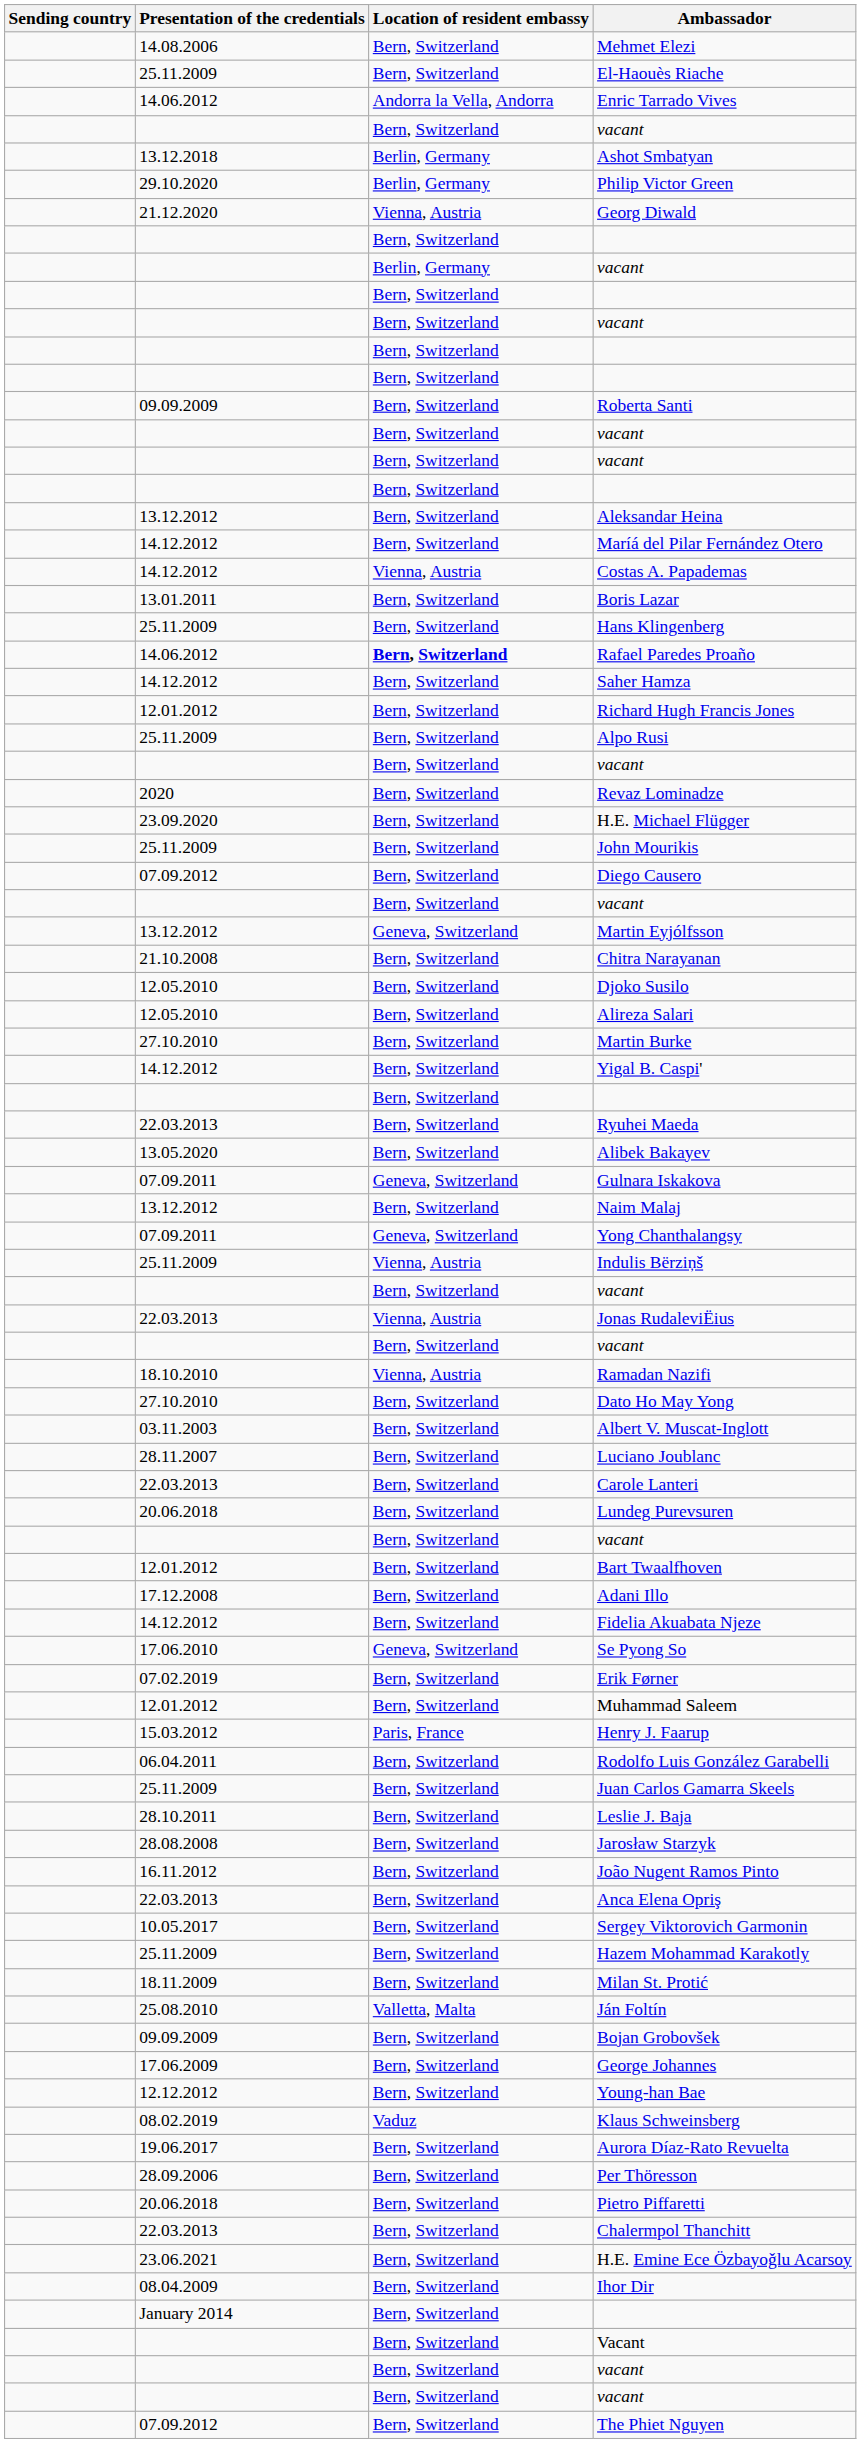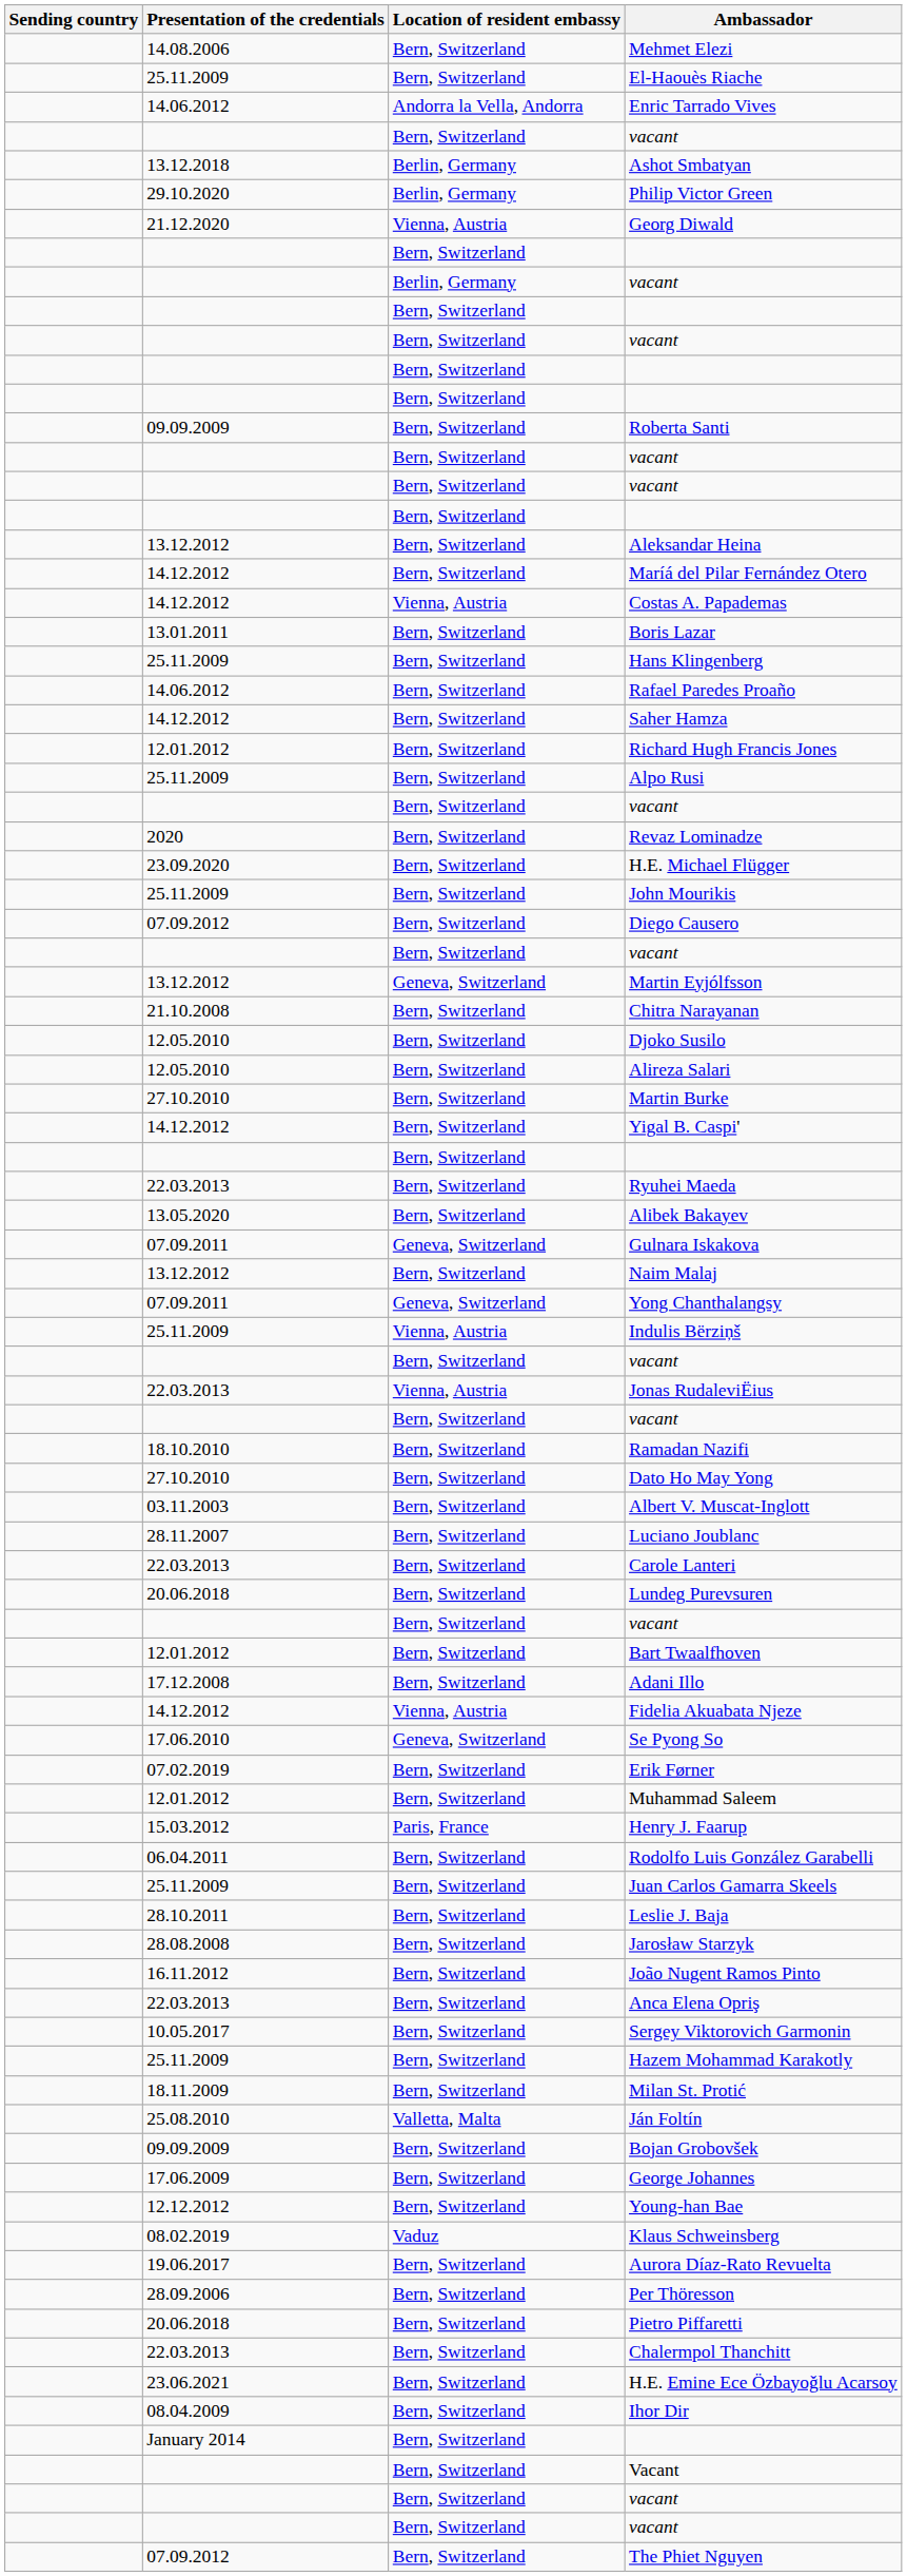 <table class="wikitable sortable">
 <tr>
 <th>Sending country</th>
 <th>Presentation of the credentials</th>
 <th>Location of resident embassy</th>
 <th>Ambassador</th>
 </tr>
 <tr>
 <td></td>
 <td>14.08.2006</td>
 <td><a href='#'>Bern</a>, <a href='#'>Switzerland</a></td>
 <td><a href='#'>Mehmet Elezi</a></td>
 </tr>
 <tr>
 <td></td>
 <td>25.11.2009</td>
 <td><a href='#'>Bern</a>, <a href='#'>Switzerland</a></td>
 <td><a href='#'>El-Haouès Riache</a></td>
 </tr>
 <tr>
 <td></td>
 <td>14.06.2012</td>
 <td><a href='#'>Andorra la Vella</a>, <a href='#'>Andorra</a></td>
 <td><a href='#'>Enric Tarrado Vives</a></td>
 </tr>
 <tr>
 <td></td>
 <td></td>
 <td><a href='#'>Bern</a>, <a href='#'>Switzerland</a></td>
 <td><em>vacant</em></td>
 </tr>
 <tr>
 <td></td>
 <td>13.12.2018</td>
 <td><a href='#'>Berlin</a>, <a href='#'>Germany</a></td>
 <td><a href='#'>Ashot Smbatyan</a></td>
 </tr>
 <tr>
 <td></td>
 <td>29.10.2020</td>
 <td><a href='#'>Berlin</a>, <a href='#'>Germany</a></td>
 <td><a href='#'>Philip Victor Green</a></td>
 </tr>
 <tr>
 <td></td>
 <td>21.12.2020</td>
 <td><a href='#'>Vienna</a>, <a href='#'>Austria</a></td>
 <td><a href='#'>Georg Diwald</a></td>
 </tr>
 <tr>
 <td></td>
 <td></td>
 <td><a href='#'>Bern</a>, <a href='#'>Switzerland</a></td>
 <td></td>
 </tr>
 <tr>
 <td></td>
 <td></td>
 <td><a href='#'>Berlin</a>, <a href='#'>Germany</a></td>
 <td><em>vacant</em></td>
 </tr>
 <tr>
 <td></td>
 <td></td>
 <td><a href='#'>Bern</a>, <a href='#'>Switzerland</a></td>
 <td></td>
 </tr>
 <tr>
 <td></td>
 <td></td>
 <td><a href='#'>Bern</a>, <a href='#'>Switzerland</a></td>
 <td><em>vacant</em></td>
 </tr>
 <tr>
 <td></td>
 <td></td>
 <td><a href='#'>Bern</a>, <a href='#'>Switzerland</a></td>
 <td></td>
 </tr>
 <tr>
 <td></td>
 <td></td>
 <td><a href='#'>Bern</a>, <a href='#'>Switzerland</a></td>
 <td></td>
 </tr>
 <tr>
 <td></td>
 <td>09.09.2009</td>
 <td><a href='#'>Bern</a>, <a href='#'>Switzerland</a></td>
 <td><a href='#'>Roberta Santi</a></td>
 </tr>
 <tr>
 <td></td>
 <td></td>
 <td><a href='#'>Bern</a>, <a href='#'>Switzerland</a></td>
 <td><em>vacant</em></td>
 </tr>
 <tr>
 <td></td>
 <td></td>
 <td><a href='#'>Bern</a>, <a href='#'>Switzerland</a></td>
 <td><em>vacant</em></td>
 </tr>
 <tr>
 <td></td>
 <td></td>
 <td><a href='#'>Bern</a>, <a href='#'>Switzerland</a></td>
 <td></td>
 </tr>
 <tr>
 <td></td>
 <td>13.12.2012</td>
 <td><a href='#'>Bern</a>, <a href='#'>Switzerland</a></td>
 <td><a href='#'>Aleksandar Heina</a></td>
 </tr>
 <tr>
 <td></td>
 <td>14.12.2012</td>
 <td><a href='#'>Bern</a>, <a href='#'>Switzerland</a></td>
 <td><a href='#'>Maríá del Pilar Fernández Otero</a></td>
 </tr>
 <tr>
 <td></td>
 <td>14.12.2012</td>
 <td><a href='#'>Vienna</a>, <a href='#'>Austria</a></td>
 <td><a href='#'>Costas A. Papademas</a></td>
 </tr>
 <tr>
 <td></td>
 <td>13.01.2011</td>
 <td><a href='#'>Bern</a>, <a href='#'>Switzerland</a></td>
 <td><a href='#'>Boris Lazar</a></td>
 </tr>
 <tr>
 <td></td>
 <td>25.11.2009</td>
 <td><a href='#'>Bern</a>, <a href='#'>Switzerland</a></td>
 <td><a href='#'>Hans Klingenberg</a></td>
 </tr>
 <tr>
 <td></td>
 <td>14.06.2012</td>
-<td><strong><a href='#'>Bern</a>, <a href='#'>Switzerland</a></strong></td>
+<td><a href='#'>Bern</a>, <a href='#'>Switzerland</a></td>
 <td><a href='#'>Rafael Paredes Proaño</a></td>
 </tr>
 <tr>
 <td></td>
 <td>14.12.2012</td>
 <td><a href='#'>Bern</a>, <a href='#'>Switzerland</a></td>
 <td><a href='#'>Saher Hamza</a></td>
 </tr>
 <tr>
 <td></td>
 <td>12.01.2012</td>
 <td><a href='#'>Bern</a>, <a href='#'>Switzerland</a></td>
 <td><a href='#'>Richard Hugh Francis Jones</a></td>
 </tr>
 <tr>
 <td></td>
 <td>25.11.2009</td>
 <td><a href='#'>Bern</a>, <a href='#'>Switzerland</a></td>
 <td><a href='#'>Alpo Rusi</a></td>
 </tr>
 <tr>
 <td></td>
 <td></td>
 <td><a href='#'>Bern</a>, <a href='#'>Switzerland</a></td>
 <td><em>vacant</em></td>
 </tr>
 <tr>
 <td></td>
 <td>2020</td>
 <td><a href='#'>Bern</a>, <a href='#'>Switzerland</a></td>
 <td><a href='#'>Revaz Lominadze</a></td>
 </tr>
 <tr>
 <td></td>
 <td>23.09.2020</td>
 <td><a href='#'>Bern</a>, <a href='#'>Switzerland</a></td>
 <td>H.E. <a href='#'>Michael Flügger</a></td>
 </tr>
 <tr>
 <td></td>
 <td>25.11.2009</td>
 <td><a href='#'>Bern</a>, <a href='#'>Switzerland</a></td>
 <td><a href='#'>John Mourikis</a></td>
 </tr>
 <tr>
 <td></td>
 <td>07.09.2012</td>
 <td><a href='#'>Bern</a>, <a href='#'>Switzerland</a></td>
 <td><a href='#'>Diego Causero</a></td>
 </tr>
 <tr>
 <td></td>
 <td></td>
 <td><a href='#'>Bern</a>, <a href='#'>Switzerland</a></td>
 <td><em>vacant</em></td>
 </tr>
 <tr>
 <td></td>
 <td>13.12.2012</td>
 <td><a href='#'>Geneva</a>, <a href='#'>Switzerland</a></td>
 <td><a href='#'>Martin Eyjólfsson</a></td>
 </tr>
 <tr>
 <td></td>
 <td>21.10.2008</td>
 <td><a href='#'>Bern</a>, <a href='#'>Switzerland</a></td>
 <td><a href='#'>Chitra Narayanan</a></td>
 </tr>
 <tr>
 <td></td>
 <td>12.05.2010</td>
 <td><a href='#'>Bern</a>, <a href='#'>Switzerland</a></td>
 <td><a href='#'>Djoko Susilo</a></td>
 </tr>
 <tr>
 <td></td>
 <td>12.05.2010</td>
 <td><a href='#'>Bern</a>, <a href='#'>Switzerland</a></td>
 <td><a href='#'>Alireza Salari</a></td>
 </tr>
 <tr>
 <td></td>
 <td>27.10.2010</td>
 <td><a href='#'>Bern</a>, <a href='#'>Switzerland</a></td>
 <td><a href='#'>Martin Burke</a></td>
 </tr>
 <tr>
 <td></td>
 <td>14.12.2012</td>
 <td><a href='#'>Bern</a>, <a href='#'>Switzerland</a></td>
 <td><a href='#'>Yigal B. Caspi</a>'</td>
 </tr>
 <tr>
 <td></td>
 <td></td>
 <td><a href='#'>Bern</a>, <a href='#'>Switzerland</a></td>
 <td></td>
 </tr>
 <tr>
 <td></td>
 <td>22.03.2013</td>
 <td><a href='#'>Bern</a>, <a href='#'>Switzerland</a></td>
 <td><a href='#'>Ryuhei Maeda</a></td>
 </tr>
 <tr>
 <td></td>
 <td>13.05.2020</td>
 <td><a href='#'>Bern</a>, <a href='#'>Switzerland</a></td>
 <td><a href='#'>Alibek Bakayev</a></td>
 </tr>
 <tr>
 <td></td>
 <td>07.09.2011</td>
 <td><a href='#'>Geneva</a>, <a href='#'>Switzerland</a></td>
 <td><a href='#'>Gulnara Iskakova</a></td>
 </tr>
 <tr>
 <td></td>
 <td>13.12.2012</td>
 <td><a href='#'>Bern</a>, <a href='#'>Switzerland</a></td>
 <td><a href='#'>Naim Malaj</a></td>
 </tr>
 <tr>
 <td></td>
 <td>07.09.2011</td>
 <td><a href='#'>Geneva</a>, <a href='#'>Switzerland</a></td>
 <td><a href='#'>Yong Chanthalangsy</a></td>
 </tr>
 <tr>
 <td></td>
 <td>25.11.2009</td>
 <td><a href='#'>Vienna</a>, <a href='#'>Austria</a></td>
 <td><a href='#'>Indulis Bërziņš</a></td>
 </tr>
 <tr>
 <td></td>
 <td></td>
 <td><a href='#'>Bern</a>, <a href='#'>Switzerland</a></td>
 <td><em>vacant</em></td>
 </tr>
 <tr>
 <td></td>
 <td>22.03.2013</td>
 <td><a href='#'>Vienna</a>, <a href='#'>Austria</a></td>
 <td><a href='#'>Jonas RudaleviËius</a></td>
 </tr>
 <tr>
 <td></td>
 <td></td>
 <td><a href='#'>Bern</a>, <a href='#'>Switzerland</a></td>
 <td><em>vacant</em></td>
 </tr>
 <tr>
 <td></td>
 <td>18.10.2010</td>
-<td><a href='#'>Vienna</a>, <a href='#'>Austria</a></td>
+<td><a href='#'>Bern</a>, <a href='#'>Switzerland</a></td>
 <td><a href='#'>Ramadan Nazifi</a></td>
 </tr>
 <tr>
 <td></td>
 <td>27.10.2010</td>
 <td><a href='#'>Bern</a>, <a href='#'>Switzerland</a></td>
 <td><a href='#'>Dato Ho May Yong</a></td>
 </tr>
 <tr>
 <td></td>
 <td>03.11.2003</td>
 <td><a href='#'>Bern</a>, <a href='#'>Switzerland</a></td>
 <td><a href='#'>Albert V. Muscat-Inglott</a></td>
 </tr>
 <tr>
 <td></td>
 <td>28.11.2007</td>
 <td><a href='#'>Bern</a>, <a href='#'>Switzerland</a></td>
 <td><a href='#'>Luciano Joublanc</a></td>
 </tr>
 <tr>
 <td></td>
 <td>22.03.2013</td>
 <td><a href='#'>Bern</a>, <a href='#'>Switzerland</a></td>
 <td><a href='#'>Carole Lanteri</a></td>
 </tr>
 <tr>
 <td></td>
 <td>20.06.2018</td>
 <td><a href='#'>Bern</a>, <a href='#'>Switzerland</a></td>
 <td><a href='#'>Lundeg Purevsuren</a></td>
 </tr>
 <tr>
 <td></td>
 <td></td>
 <td><a href='#'>Bern</a>, <a href='#'>Switzerland</a></td>
 <td><em>vacant</em></td>
 </tr>
 <tr>
 <td></td>
 <td>12.01.2012</td>
 <td><a href='#'>Bern</a>, <a href='#'>Switzerland</a></td>
 <td><a href='#'>Bart Twaalfhoven</a></td>
 </tr>
 <tr>
 <td></td>
 <td>17.12.2008</td>
 <td><a href='#'>Bern</a>, <a href='#'>Switzerland</a></td>
 <td><a href='#'>Adani Illo</a></td>
 </tr>
 <tr>
 <td></td>
 <td>14.12.2012</td>
-<td><a href='#'>Bern</a>, <a href='#'>Switzerland</a></td>
+<td><a href='#'>Vienna</a>, <a href='#'>Austria</a></td>
 <td><a href='#'>Fidelia Akuabata Njeze</a></td>
 </tr>
 <tr>
 <td></td>
 <td>17.06.2010</td>
 <td><a href='#'>Geneva</a>, <a href='#'>Switzerland</a></td>
 <td><a href='#'>Se Pyong So</a></td>
 </tr>
 <tr>
 <td></td>
 <td>07.02.2019</td>
 <td><a href='#'>Bern</a>, <a href='#'>Switzerland</a></td>
 <td><a href='#'>Erik Førner</a></td>
 </tr>
 <tr>
 <td></td>
 <td>12.01.2012</td>
 <td><a href='#'>Bern</a>, <a href='#'>Switzerland</a></td>
 <td>Muhammad Saleem</td>
 </tr>
 <tr>
 <td></td>
 <td>15.03.2012</td>
 <td><a href='#'>Paris</a>, <a href='#'>France</a></td>
 <td><a href='#'>Henry J. Faarup</a></td>
 </tr>
 <tr>
 <td></td>
 <td>06.04.2011</td>
 <td><a href='#'>Bern</a>, <a href='#'>Switzerland</a></td>
 <td><a href='#'>Rodolfo Luis González Garabelli</a></td>
 </tr>
 <tr>
 <td></td>
 <td>25.11.2009</td>
 <td><a href='#'>Bern</a>, <a href='#'>Switzerland</a></td>
 <td><a href='#'>Juan Carlos Gamarra Skeels</a></td>
 </tr>
 <tr>
 <td></td>
 <td>28.10.2011</td>
 <td><a href='#'>Bern</a>, <a href='#'>Switzerland</a></td>
 <td><a href='#'>Leslie J. Baja</a></td>
 </tr>
 <tr>
 <td></td>
 <td>28.08.2008</td>
 <td><a href='#'>Bern</a>, <a href='#'>Switzerland</a></td>
 <td><a href='#'>Jarosław Starzyk</a></td>
 </tr>
 <tr>
 <td></td>
 <td>16.11.2012</td>
 <td><a href='#'>Bern</a>, <a href='#'>Switzerland</a></td>
 <td><a href='#'>João Nugent Ramos Pinto</a></td>
 </tr>
 <tr>
 <td></td>
 <td>22.03.2013</td>
 <td><a href='#'>Bern</a>, <a href='#'>Switzerland</a></td>
 <td><a href='#'>Anca Elena Opriş</a></td>
 </tr>
 <tr>
 <td></td>
 <td>10.05.2017</td>
 <td><a href='#'>Bern</a>, <a href='#'>Switzerland</a></td>
 <td><a href='#'>Sergey Viktorovich Garmonin</a></td>
 </tr>
 <tr>
 <td></td>
 <td>25.11.2009</td>
 <td><a href='#'>Bern</a>, <a href='#'>Switzerland</a></td>
 <td><a href='#'>Hazem Mohammad Karakotly</a></td>
 </tr>
 <tr>
 <td></td>
 <td>18.11.2009</td>
 <td><a href='#'>Bern</a>, <a href='#'>Switzerland</a></td>
 <td><a href='#'>Milan St. Protić</a></td>
 </tr>
 <tr>
 <td></td>
 <td>25.08.2010</td>
 <td><a href='#'>Valletta</a>, <a href='#'>Malta</a></td>
 <td><a href='#'>Ján Foltín</a></td>
 </tr>
 <tr>
 <td></td>
 <td>09.09.2009</td>
 <td><a href='#'>Bern</a>, <a href='#'>Switzerland</a></td>
 <td><a href='#'>Bojan Grobovšek</a></td>
 </tr>
 <tr>
 <td></td>
 <td>17.06.2009</td>
 <td><a href='#'>Bern</a>, <a href='#'>Switzerland</a></td>
 <td><a href='#'>George Johannes</a></td>
 </tr>
 <tr>
 <td></td>
 <td>12.12.2012</td>
 <td><a href='#'>Bern</a>, <a href='#'>Switzerland</a></td>
 <td><a href='#'>Young-han Bae</a></td>
 </tr>
 <tr>
 <td></td>
 <td>08.02.2019</td>
 <td><a href='#'>Vaduz</a></td>
 <td><a href='#'>Klaus Schweinsberg</a></td>
 </tr>
 <tr>
 <td></td>
 <td>19.06.2017</td>
 <td><a href='#'>Bern</a>, <a href='#'>Switzerland</a></td>
 <td><a href='#'>Aurora Díaz-Rato Revuelta</a></td>
 </tr>
 <tr>
 <td></td>
 <td>28.09.2006</td>
 <td><a href='#'>Bern</a>, <a href='#'>Switzerland</a></td>
 <td><a href='#'>Per Thöresson</a></td>
 </tr>
 <tr>
 <td></td>
 <td>20.06.2018</td>
 <td><a href='#'>Bern</a>, <a href='#'>Switzerland</a></td>
 <td><a href='#'>Pietro Piffaretti</a></td>
 </tr>
 <tr>
 <td></td>
 <td>22.03.2013</td>
 <td><a href='#'>Bern</a>, <a href='#'>Switzerland</a></td>
 <td><a href='#'>Chalermpol Thanchitt</a></td>
 </tr>
 <tr>
 <td></td>
 <td>23.06.2021</td>
 <td><a href='#'>Bern</a>, <a href='#'>Switzerland</a></td>
 <td>H.E. <a href='#'>Emine Ece Özbayoǧlu Acarsoy</a></td>
 </tr>
 <tr>
 <td></td>
 <td>08.04.2009</td>
 <td><a href='#'>Bern</a>, <a href='#'>Switzerland</a></td>
 <td><a href='#'>Ihor Dir</a></td>
 </tr>
 <tr>
 <td></td>
 <td>January 2014</td>
 <td><a href='#'>Bern</a>, <a href='#'>Switzerland</a></td>
 <td></td>
 </tr>
 <tr>
 <td></td>
 <td></td>
 <td><a href='#'>Bern</a>, <a href='#'>Switzerland</a></td>
 <td>Vacant</td>
 </tr>
 <tr>
 <td></td>
 <td></td>
 <td><a href='#'>Bern</a>, <a href='#'>Switzerland</a></td>
 <td><em>vacant</em></td>
 </tr>
 <tr>
 <td></td>
 <td></td>
 <td><a href='#'>Bern</a>, <a href='#'>Switzerland</a></td>
 <td><em>vacant</em></td>
 </tr>
 <tr>
 <td></td>
 <td>07.09.2012</td>
 <td><a href='#'>Bern</a>, <a href='#'>Switzerland</a></td>
 <td><a href='#'>The Phiet Nguyen</a></td>
 </tr>
 </table>
